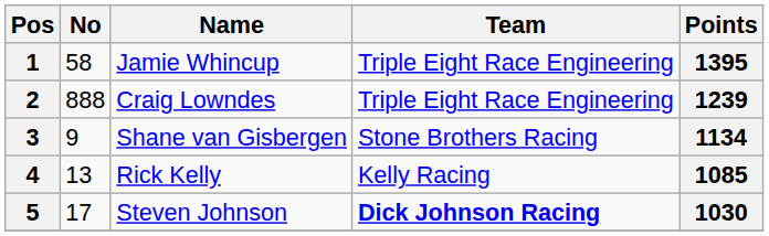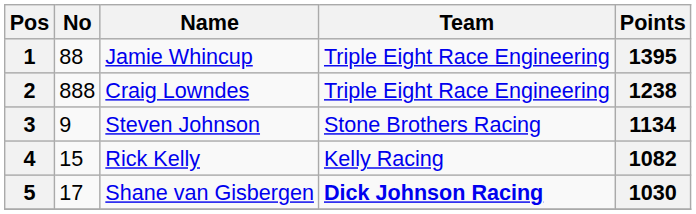 <table class="wikitable" style="font-size: 95%;">
 <tr>
 <th>Pos</th>
 <th>No</th>
 <th>Name</th>
 <th>Team</th>
 <th>Points</th>
 </tr>
 <tr>
 <th>1</th>
-<td>58</td>
+<td>88</td>
 <td><a href='#'>Jamie Whincup</a></td>
 <td><a href='#'>Triple Eight Race Engineering</a></td>
 <th>1395</th>
 </tr>
 <tr>
 <th>2</th>
 <td>888</td>
 <td><a href='#'>Craig Lowndes</a></td>
 <td><a href='#'>Triple Eight Race Engineering</a></td>
-<th>1239</th>
+<th>1238</th>
 </tr>
 <tr>
 <th>3</th>
 <td>9</td>
-<td><a href='#'>Shane van Gisbergen</a></td>
+<td><a href='#'>Steven Johnson</a></td>
 <td><a href='#'>Stone Brothers Racing</a></td>
 <th>1134</th>
 </tr>
 <tr>
 <th>4</th>
-<td>13</td>
+<td>15</td>
 <td><a href='#'>Rick Kelly</a></td>
 <td><a href='#'>Kelly Racing</a></td>
-<th>1085</th>
+<th>1082</th>
 </tr>
 <tr>
 <th>5</th>
 <td>17</td>
-<td><a href='#'>Steven Johnson</a></td>
+<td><a href='#'>Shane van Gisbergen</a></td>
 <td><strong><a href='#'>Dick Johnson Racing</a></strong></td>
 <th>1030</th>
 </tr>
 <tr>
 </tr>
 </table>
